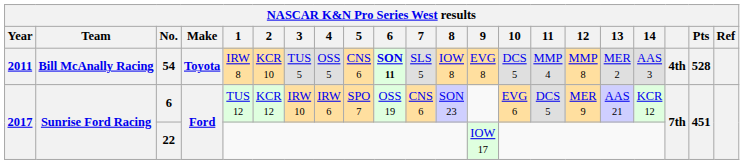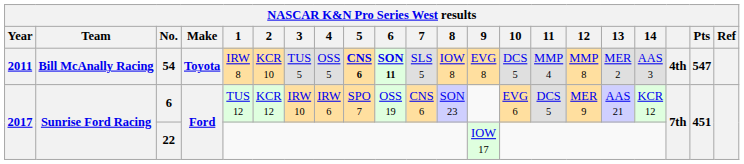 <table class="wikitable" style="text-align:center; font-size:75%">
 <tr>
 <th colspan=45><a href='#'>NASCAR K&N Pro Series West</a> results</th>
 </tr>
 <tr>
 <th>Year</th>
 <th>Team</th>
 <th>No.</th>
 <th>Make</th>
 <th>1</th>
 <th>2</th>
 <th>3</th>
 <th>4</th>
 <th>5</th>
 <th>6</th>
 <th>7</th>
 <th>8</th>
 <th>9</th>
 <th>10</th>
 <th>11</th>
 <th>12</th>
 <th>13</th>
 <th>14</th>
 <th></th>
 <th>Pts</th>
 <th>Ref</th>
 </tr>
 <tr>
 <th><a href='#'>2011</a></th>
 <th><a href='#'>Bill McAnally Racing</a></th>
 <th>54</th>
 <th><a href='#'>Toyota</a></th>
 <td style="background:#FFDF9F;"><a href='#'>IRW</a><br><small>8</small></td>
 <td style="background:#FFDF9F;"><a href='#'>KCR</a><br><small>10</small></td>
 <td style="background:#DFDFDF;"><a href='#'>TUS</a><br><small>5</small></td>
 <td style="background:#DFDFDF;"><a href='#'>OSS</a><br><small>5</small></td>
-<td style="background:#FFDF9F;"><a href='#'>CNS</a><br><small>6</small></td>
+<td style="background:#FFDF9F;"><strong><a href='#'>CNS</a><br><small>6</small></strong></td>
 <td style="background:#DFFFDF;"><strong><a href='#'>SON</a><br><small>11</small></strong></td>
 <td style="background:#DFDFDF;"><a href='#'>SLS</a><br><small>5</small></td>
 <td style="background:#FFDF9F;"><a href='#'>IOW</a><br><small>8</small></td>
 <td style="background:#FFDF9F;"><a href='#'>EVG</a><br><small>8</small></td>
 <td style="background:#DFDFDF;"><a href='#'>DCS</a><br><small>5</small></td>
 <td style="background:#DFDFDF;"><a href='#'>MMP</a><br><small>4</small></td>
 <td style="background:#FFDF9F;"><a href='#'>MMP</a><br><small>8</small></td>
 <td style="background:#DFDFDF;"><a href='#'>MER</a><br><small>2</small></td>
 <td style="background:#DFDFDF;"><a href='#'>AAS</a><br><small>3</small></td>
 <th>4th</th>
-<th>528</th>
+<th>547</th>
 <th></th>
 </tr>
 <tr>
 <th rowspan=2><a href='#'>2017</a></th>
 <th rowspan=2><a href='#'>Sunrise Ford Racing</a></th>
 <th>6</th>
 <th rowspan=2><a href='#'>Ford</a></th>
 <td style="background:#DFFFDF;"><a href='#'>TUS</a><br><small>12</small></td>
 <td style="background:#DFFFDF;"><a href='#'>KCR</a><br><small>12</small></td>
 <td style="background:#FFDF9F;"><a href='#'>IRW</a><br><small>10</small></td>
 <td style="background:#FFDF9F;"><a href='#'>IRW</a><br><small>6</small></td>
 <td style="background:#FFDF9F;"><a href='#'>SPO</a><br><small>7</small></td>
 <td style="background:#DFFFDF;"><a href='#'>OSS</a><br><small>19</small></td>
 <td style="background:#FFDF9F;"><a href='#'>CNS</a><br><small>6</small></td>
 <td style="background:#CFCFFF;"><a href='#'>SON</a><br><small>23</small></td>
 <td></td>
 <td style="background:#FFDF9F;"><a href='#'>EVG</a><br><small>6</small></td>
 <td style="background:#DFDFDF;"><a href='#'>DCS</a><br><small>5</small></td>
 <td style="background:#FFDF9F;"><a href='#'>MER</a><br><small>9</small></td>
 <td style="background:#CFCFFF;"><a href='#'>AAS</a><br><small>21</small></td>
 <td style="background:#DFFFDF;"><a href='#'>KCR</a><br><small>12</small></td>
 <th rowspan=2>7th</th>
 <th rowspan=2>451</th>
 <th rowspan=2></th>
 </tr>
 <tr>
 <th>22</th>
 <td colspan=8></td>
 <td style="background:#DFFFDF;"><a href='#'>IOW</a><br><small>17</small></td>
 <td colspan=5></td>
 </tr>
 </table>
